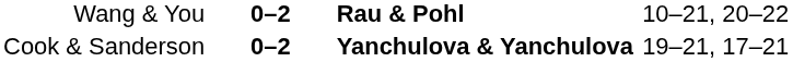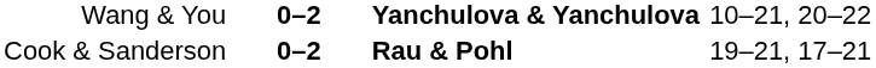 <table>
 <tr>
 <th width=200></th>
 <th width=80></th>
 <th width=200></th>
 <th width=220></th>
 </tr>
 <tr>
 <td align=right>Wang & You</td>
 <td align=center><strong>0–2</strong></td>
-<td align=left><strong>Rau & Pohl</strong></td>
+<td align=left><strong>Yanchulova & Yanchulova</strong></td>
 <td>10–21, 20–22</td>
 </tr>
 <tr>
 <td align=right>Cook & Sanderson</td>
 <td align=center><strong>0–2</strong></td>
-<td align=left><strong>Yanchulova & Yanchulova</strong></td>
+<td align=left><strong>Rau & Pohl</strong></td>
 <td>19–21, 17–21</td>
 </tr>
 </table>
